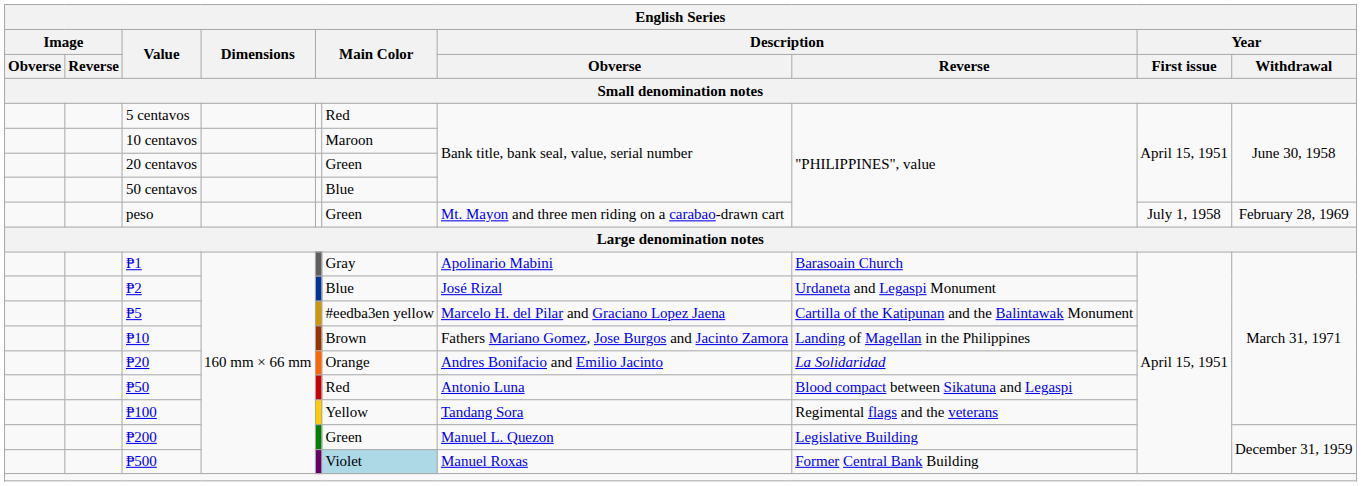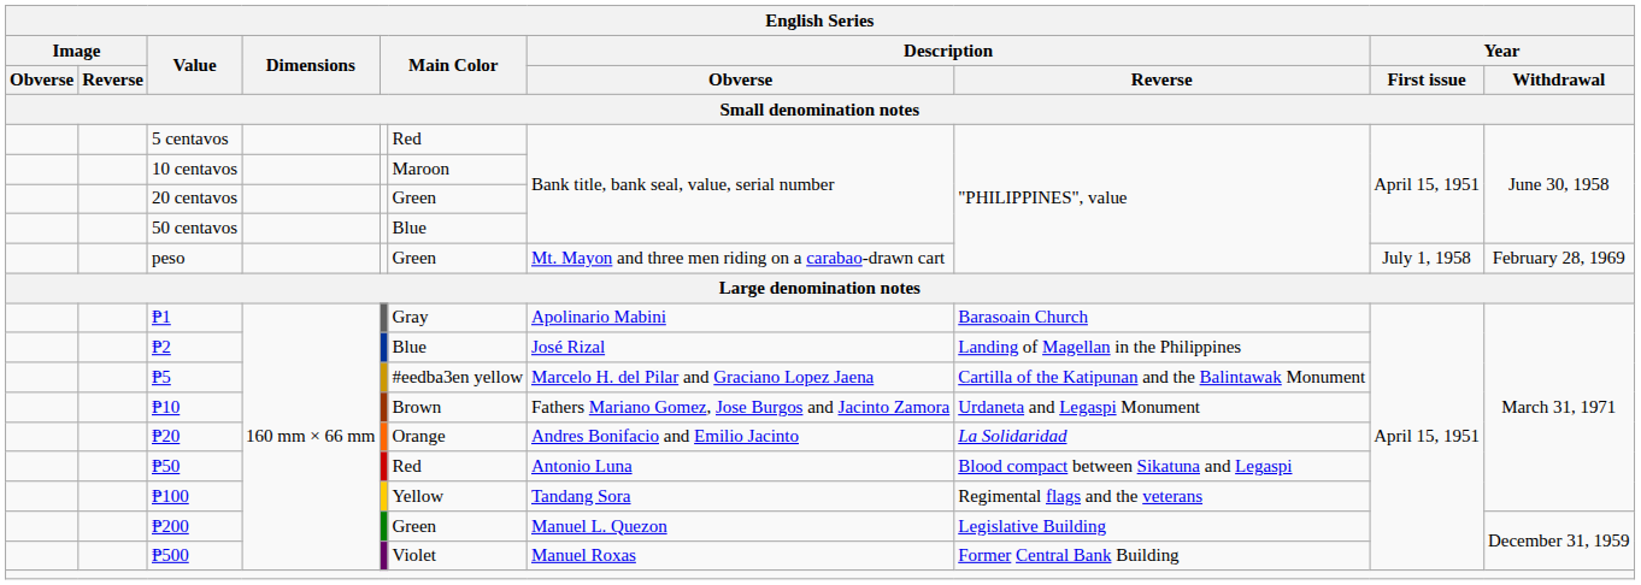 <table class="wikitable" style="font-size: 90%">
 <tr>
 <th colspan="10">English Series</th>
 </tr>
 <tr>
 <th colspan="2">Image</th>
 <th rowspan="2">Value</th>
 <th rowspan="2">Dimensions</th>
 <th colspan="2" rowspan="2">Main Color</th>
 <th colspan="2">Description</th>
 <th colspan="2">Year</th>
 </tr>
 <tr>
 <th>Obverse</th>
 <th>Reverse</th>
 <th>Obverse</th>
 <th>Reverse</th>
 <th>First issue</th>
 <th>Withdrawal</th>
 </tr>
 <tr>
 <th colspan="10">Small denomination notes</th>
 </tr>
 <tr>
 <td></td>
 <td></td>
 <td>5 centavos</td>
 <td></td>
 <td></td>
 <td>Red</td>
 <td rowspan="4">Bank title, bank seal, value, serial number</td>
 <td rowspan="5">"PHILIPPINES", value</td>
 <td style="text-align:center;" rowspan=4>April 15, 1951</td>
 <td style="text-align:center;" rowspan=4>June 30, 1958</td>
 </tr>
 <tr>
 <td></td>
 <td></td>
 <td>10 centavos</td>
 <td></td>
 <td></td>
 <td>Maroon</td>
 </tr>
 <tr>
 <td></td>
 <td></td>
 <td>20 centavos</td>
 <td></td>
 <td></td>
 <td>Green</td>
 </tr>
 <tr>
 <td></td>
 <td></td>
 <td>50 centavos</td>
 <td></td>
 <td></td>
 <td>Blue</td>
 </tr>
 <tr>
 <td></td>
 <td></td>
 <td> peso</td>
 <td></td>
 <td></td>
 <td>Green</td>
 <td><a href='#'>Mt. Mayon</a> and three men riding on a <a href='#'>carabao</a>-drawn cart</td>
 <td style="text-align:center;">July 1, 1958</td>
 <td style="text-align:center;">February 28, 1969</td>
 </tr>
 <tr>
 <th colspan="10">Large denomination notes</th>
 </tr>
 <tr>
 <td></td>
 <td></td>
 <td><a href='#'>₱1</a></td>
 <td rowspan="9">160 mm × 66 mm</td>
 <td style="text-align:center; background:#5F5F5F;"></td>
 <td>Gray</td>
 <td><a href='#'>Apolinario Mabini</a></td>
 <td><a href='#'>Barasoain Church</a></td>
 <td style="text-align:center;" rowspan=9>April 15, 1951</td>
 <td style="text-align:center;" rowspan=7>March 31, 1971</td>
 </tr>
 <tr>
 <td></td>
 <td></td>
 <td><a href='#'>₱2</a></td>
 <td style="text-align:center; background:#003399;"></td>
 <td>Blue</td>
 <td><a href='#'>José Rizal</a></td>
-<td><a href='#'>Urdaneta</a> and <a href='#'>Legaspi</a> Monument</td>
+<td><a href='#'>Landing</a> of <a href='#'>Magellan</a> in the Philippines</td>
 </tr>
 <tr>
 <td></td>
 <td></td>
 <td><a href='#'>₱5</a></td>
 <td style="text-align:center; background:#CC9900;"></td>
 <td>#eedba3en yellow</td>
 <td><a href='#'>Marcelo H. del Pilar</a> and <a href='#'>Graciano Lopez Jaena</a></td>
 <td><a href='#'>Cartilla of the Katipunan</a> and the <a href='#'>Balintawak</a> Monument</td>
 </tr>
 <tr>
 <td></td>
 <td></td>
 <td><a href='#'>₱10</a></td>
 <td style="text-align:center; background:#993300;"></td>
 <td>Brown</td>
 <td>Fathers <a href='#'>Mariano Gomez</a>, <a href='#'>Jose Burgos</a> and <a href='#'>Jacinto Zamora</a></td>
-<td><a href='#'>Landing</a> of <a href='#'>Magellan</a> in the Philippines</td>
+<td><a href='#'>Urdaneta</a> and <a href='#'>Legaspi</a> Monument</td>
 </tr>
 <tr>
 <td></td>
 <td></td>
 <td><a href='#'>₱20</a></td>
 <td style="text-align:center; background:#FF6600;"></td>
 <td>Orange</td>
 <td><a href='#'>Andres Bonifacio</a> and <a href='#'>Emilio Jacinto</a></td>
 <td><em><a href='#'>La Solidaridad</a></em></td>
 </tr>
 <tr>
 <td></td>
 <td></td>
 <td><a href='#'>₱50</a></td>
 <td style="text-align:center; background:#CC0000;"></td>
 <td>Red</td>
 <td><a href='#'>Antonio Luna</a></td>
 <td><a href='#'>Blood compact</a> between <a href='#'>Sikatuna</a> and <a href='#'>Legaspi</a></td>
 </tr>
 <tr>
 <td></td>
 <td></td>
 <td><a href='#'>₱100</a></td>
 <td style="text-align:center; background:#FFCC00;"></td>
 <td>Yellow</td>
 <td><a href='#'>Tandang Sora</a></td>
 <td>Regimental <a href='#'>flags</a> and the <a href='#'>veterans</a></td>
 </tr>
 <tr>
 <td></td>
 <td></td>
 <td><a href='#'>₱200</a></td>
 <td style="text-align:center; background:#008000;"></td>
 <td>Green</td>
 <td><a href='#'>Manuel L. Quezon</a></td>
 <td><a href='#'>Legislative Building</a></td>
 <td style="text-align:center;" rowspan=2>December 31, 1959</td>
 </tr>
 <tr>
 <td></td>
 <td></td>
 <td><a href='#'>₱500</a></td>
 <td style="text-align:center; background:#660066;"></td>
-<td style="background: lightblue;">Violet</td>
+<td>Violet</td>
 <td><a href='#'>Manuel Roxas</a></td>
 <td><a href='#'>Former</a> <a href='#'>Central Bank</a> Building</td>
 </tr>
 <tr>
 <td colspan="10"></td>
 </tr>
 </table>
